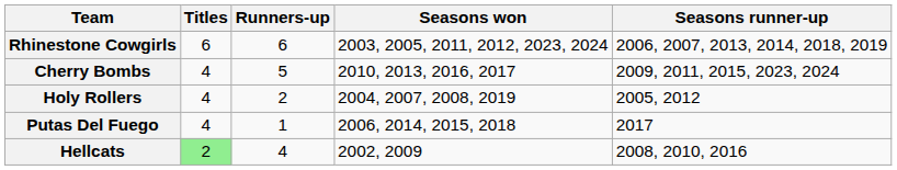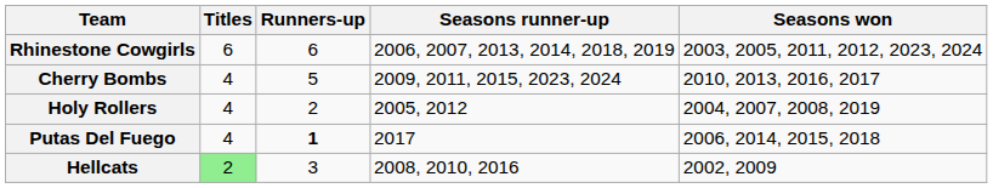 <table class="wikitable plainrowheaders sortable">
 <tr>
 <th>Team</th>
 <th>Titles</th>
 <th>Runners-up</th>
+<th>Seasons runner-up</th>
 <th>Seasons won</th>
-<th>Seasons runner-up</th>
 </tr>
 <tr>
 <th scope="row">Rhinestone Cowgirls</th>
 <td style="text-align:center">6</td>
 <td style="text-align:center">6</td>
+<td>2006, 2007, 2013, 2014, 2018, 2019</td>
 <td>2003, 2005, 2011, 2012, 2023, 2024</td>
-<td>2006, 2007, 2013, 2014, 2018, 2019</td>
 </tr>
 <tr>
 <th scope="row">Cherry Bombs</th>
 <td style="text-align:center">4</td>
 <td style="text-align:center">5</td>
+<td>2009, 2011, 2015, 2023, 2024</td>
 <td>2010, 2013, 2016, 2017</td>
-<td>2009, 2011, 2015, 2023, 2024</td>
 </tr>
 <tr>
 <th scope="row">Holy Rollers</th>
 <td style="text-align:center">4</td>
 <td style="text-align:center">2</td>
+<td>2005, 2012</td>
 <td>2004, 2007, 2008, 2019</td>
-<td>2005, 2012</td>
 </tr>
 <tr>
 <th scope="row">Putas Del Fuego</th>
 <td style="text-align:center">4</td>
-<td style="text-align:center">1</td>
+<td style="text-align:center"><strong>1</strong></td>
+<td>2017</td>
 <td>2006, 2014, 2015, 2018</td>
-<td>2017</td>
 </tr>
 <tr>
 <th scope="row">Hellcats</th>
 <td style="background: lightgreen; text-align:center">2</td>
-<td style="text-align:center">4</td>
+<td style="text-align:center">3</td>
+<td>2008, 2010, 2016</td>
 <td>2002, 2009</td>
-<td>2008, 2010, 2016</td>
 </tr>
 </table>
